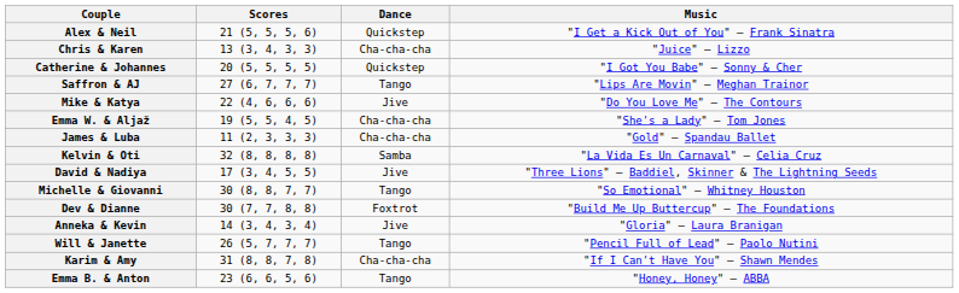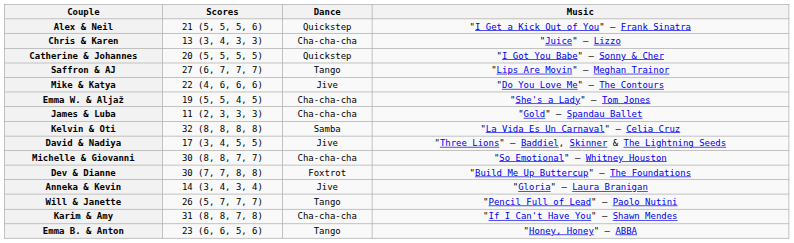 <table class="wikitable sortable" style="text-align:center; width: 90%">
 <tr>
 <th scope="col">Couple</th>
 <th scope="col">Scores</th>
 <th scope="col" class="unsortable">Dance</th>
 <th scope="col" class="unsortable">Music</th>
 </tr>
 <tr>
 <th scope="row">Alex & Neil</th>
 <td>21 (5, 5, 5, 6)</td>
 <td>Quickstep</td>
 <td>"<a href='#'>I Get a Kick Out of You</a>" — <a href='#'>Frank Sinatra</a></td>
 </tr>
 <tr>
 <th scope="row">Chris & Karen</th>
 <td>13 (3, 4, 3, 3)</td>
 <td>Cha-cha-cha</td>
 <td>"<a href='#'>Juice</a>" — <a href='#'>Lizzo</a></td>
 </tr>
 <tr>
 <th scope="row">Catherine & Johannes</th>
 <td>20 (5, 5, 5, 5)</td>
 <td>Quickstep</td>
 <td>"<a href='#'>I Got You Babe</a>" — <a href='#'>Sonny & Cher</a></td>
 </tr>
 <tr>
 <th scope="row">Saffron & AJ</th>
 <td>27 (6, 7, 7, 7)</td>
 <td>Tango</td>
 <td>"<a href='#'>Lips Are Movin</a>" — <a href='#'>Meghan Trainor</a></td>
 </tr>
 <tr>
 <th scope="row">Mike & Katya</th>
 <td>22 (4, 6, 6, 6)</td>
 <td>Jive</td>
 <td>"<a href='#'>Do You Love Me</a>" — <a href='#'>The Contours</a></td>
 </tr>
 <tr>
 <th scope="row">Emma W. & Aljaž</th>
 <td>19 (5, 5, 4, 5)</td>
 <td>Cha-cha-cha</td>
 <td>"<a href='#'>She's a Lady</a>" — <a href='#'>Tom Jones</a></td>
 </tr>
 <tr>
 <th scope="row">James & Luba</th>
 <td>11 (2, 3, 3, 3)</td>
 <td>Cha-cha-cha</td>
 <td>"<a href='#'>Gold</a>" — <a href='#'>Spandau Ballet</a></td>
 </tr>
 <tr>
 <th scope="row">Kelvin & Oti</th>
 <td>32 (8, 8, 8, 8)</td>
 <td>Samba</td>
 <td>"<a href='#'>La Vida Es Un Carnaval</a>" — <a href='#'>Celia Cruz</a></td>
 </tr>
 <tr>
 <th scope="row">David & Nadiya</th>
 <td>17 (3, 4, 5, 5)</td>
 <td>Jive</td>
 <td>"<a href='#'>Three Lions</a>" — <a href='#'>Baddiel</a>, <a href='#'>Skinner</a> & <a href='#'>The Lightning Seeds</a></td>
 </tr>
 <tr>
 <th scope="row">Michelle & Giovanni</th>
 <td>30 (8, 8, 7, 7)</td>
-<td>Tango</td>
+<td>Cha-cha-cha</td>
 <td>"<a href='#'>So Emotional</a>" — <a href='#'>Whitney Houston</a></td>
 </tr>
 <tr>
 <th scope="row">Dev & Dianne</th>
 <td>30 (7, 7, 8, 8)</td>
 <td>Foxtrot</td>
 <td>"<a href='#'>Build Me Up Buttercup</a>" — <a href='#'>The Foundations</a></td>
 </tr>
 <tr>
 <th scope="row">Anneka & Kevin</th>
 <td>14 (3, 4, 3, 4)</td>
 <td>Jive</td>
 <td>"<a href='#'>Gloria</a>" — <a href='#'>Laura Branigan</a></td>
 </tr>
 <tr>
 <th scope="row">Will & Janette</th>
 <td>26 (5, 7, 7, 7)</td>
 <td>Tango</td>
 <td>"<a href='#'>Pencil Full of Lead</a>" — <a href='#'>Paolo Nutini</a></td>
 </tr>
 <tr>
 <th scope="row">Karim & Amy</th>
 <td>31 (8, 8, 7, 8)</td>
 <td>Cha-cha-cha</td>
 <td>"<a href='#'>If I Can't Have You</a>" — <a href='#'>Shawn Mendes</a></td>
 </tr>
 <tr>
 <th scope="row">Emma B. & Anton</th>
 <td>23 (6, 6, 5, 6)</td>
 <td>Tango</td>
 <td>"<a href='#'>Honey, Honey</a>" — <a href='#'>ABBA</a></td>
 </tr>
 </table>
